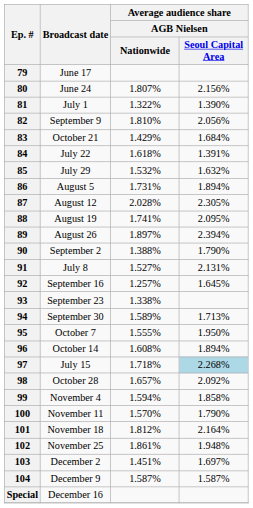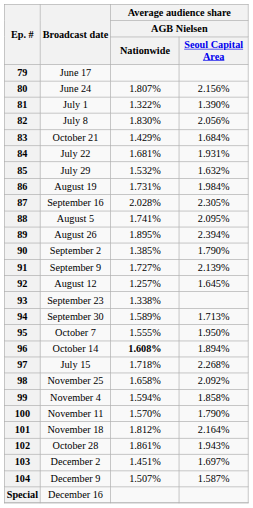 <table class="wikitable" style="text-align:center">
 <tr>
 <th rowspan="3">Ep. #</th>
 <th rowspan="3">Broadcast date</th>
 <th colspan="3">Average audience share</th>
 </tr>
 <tr>
 <th colspan="2">AGB Nielsen</th>
 </tr>
 <tr>
 <th width=100>Nationwide</th>
 <th width=100><a href='#'>Seoul Capital Area</a></th>
 </tr>
 <tr>
 <th>79</th>
 <td>June 17</td>
 <td></td>
 <td></td>
 </tr>
 <tr>
 <th>80</th>
 <td>June 24</td>
 <td>1.807%</td>
 <td>2.156%</td>
 </tr>
 <tr>
 <th>81</th>
 <td>July 1</td>
 <td>1.322%</td>
 <td>1.390%</td>
 </tr>
 <tr>
 <th>82</th>
-<td>September 9</td>
-<td>1.810%</td>
+<td>July 8</td>
+<td>1.830%</td>
 <td>2.056%</td>
 </tr>
 <tr>
 <th>83</th>
 <td>October 21</td>
 <td>1.429%</td>
 <td>1.684%</td>
 </tr>
 <tr>
 <th>84</th>
 <td>July 22</td>
-<td>1.618%</td>
-<td>1.391%</td>
+<td>1.681%</td>
+<td>1.931%</td>
 </tr>
 <tr>
 <th>85</th>
 <td>July 29</td>
 <td>1.532%</td>
 <td>1.632%</td>
 </tr>
 <tr>
 <th>86</th>
-<td>August 5</td>
+<td>August 19</td>
 <td>1.731%</td>
-<td>1.894%</td>
+<td>1.984%</td>
 </tr>
 <tr>
 <th>87</th>
-<td>August 12</td>
+<td>September 16</td>
 <td>2.028%</td>
 <td>2.305%</td>
 </tr>
 <tr>
 <th>88</th>
-<td>August 19</td>
+<td>August 5</td>
 <td>1.741%</td>
 <td>2.095%</td>
 </tr>
 <tr>
 <th>89</th>
 <td>August 26</td>
-<td>1.897%</td>
+<td>1.895%</td>
 <td>2.394%</td>
 </tr>
 <tr>
 <th>90</th>
 <td>September 2</td>
-<td>1.388%</td>
+<td>1.385%</td>
 <td>1.790%</td>
 </tr>
 <tr>
 <th>91</th>
-<td>July 8</td>
-<td>1.527%</td>
-<td>2.131%</td>
+<td>September 9</td>
+<td>1.727%</td>
+<td>2.139%</td>
 </tr>
 <tr>
 <th>92</th>
-<td>September 16</td>
+<td>August 12</td>
 <td>1.257%</td>
 <td>1.645%</td>
 </tr>
 <tr>
 <th>93</th>
 <td>September 23</td>
 <td>1.338%</td>
 <td></td>
 </tr>
 <tr>
 <th>94</th>
 <td>September 30</td>
 <td>1.589%</td>
 <td>1.713%</td>
 </tr>
 <tr>
 <th>95</th>
 <td>October 7</td>
 <td>1.555%</td>
 <td>1.950%</td>
 </tr>
 <tr>
 <th>96</th>
 <td>October 14</td>
-<td>1.608%</td>
+<td><strong>1.608%</strong></td>
 <td>1.894%</td>
 </tr>
 <tr>
 <th>97</th>
 <td>July 15</td>
 <td>1.718%</td>
-<td style="background: lightblue;">2.268%</td>
+<td>2.268%</td>
 </tr>
 <tr>
 <th>98</th>
-<td>October 28</td>
-<td>1.657%</td>
+<td>November 25</td>
+<td>1.658%</td>
 <td>2.092%</td>
 </tr>
 <tr>
 <th>99</th>
 <td>November 4</td>
 <td>1.594%</td>
 <td>1.858%</td>
 </tr>
 <tr>
 <th>100</th>
 <td>November 11</td>
 <td>1.570%</td>
 <td>1.790%</td>
 </tr>
 <tr>
 <th>101</th>
 <td>November 18</td>
 <td>1.812%</td>
 <td>2.164%</td>
 </tr>
 <tr>
 <th>102</th>
-<td>November 25</td>
+<td>October 28</td>
 <td>1.861%</td>
-<td>1.948%</td>
+<td>1.943%</td>
 </tr>
 <tr>
 <th>103</th>
 <td>December 2</td>
 <td>1.451%</td>
 <td>1.697%</td>
 </tr>
 <tr>
 <th>104</th>
 <td>December 9</td>
-<td>1.587%</td>
+<td>1.507%</td>
 <td>1.587%</td>
 </tr>
 <tr>
 <th>Special</th>
 <td>December 16</td>
 <td></td>
 <td></td>
 </tr>
 <tr>
 </tr>
 </table>
